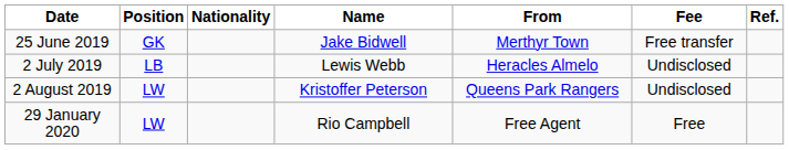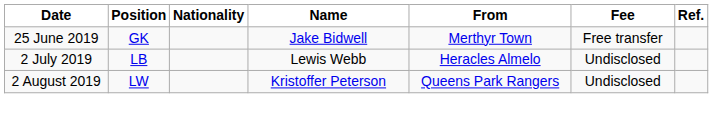 <table class="wikitable" style="text-align:center; font-size:90%; ">
 <tr>
 <th style="background:white; color:black; width:100px;">Date</th>
 <th style="background:white; color:black; width:50px;">Position</th>
 <th style="background:white; color:black; width:50px;">Nationality</th>
 <th style="background:white; color:black; width:160px;">Name</th>
 <th style="background:white; color:black; width:160px;">From</th>
 <th style="background:white; color:black; width:100px;">Fee</th>
 <th style="background:white; color:black;">Ref.</th>
 </tr>
 <tr>
 <td>25 June 2019</td>
 <td><a href='#'>GK</a></td>
 <td></td>
 <td><a href='#'>Jake Bidwell</a></td>
 <td><a href='#'>Merthyr Town</a></td>
 <td>Free transfer</td>
 <td></td>
 </tr>
 <tr>
 <td>2 July 2019</td>
 <td><a href='#'>LB</a></td>
 <td></td>
 <td>Lewis Webb</td>
 <td><a href='#'>Heracles Almelo</a></td>
 <td>Undisclosed</td>
 <td></td>
 </tr>
 <tr>
 <td>2 August 2019</td>
 <td><a href='#'>LW</a></td>
 <td></td>
 <td><a href='#'>Kristoffer Peterson</a></td>
 <td><a href='#'>Queens Park Rangers</a></td>
 <td>Undisclosed</td>
 <td></td>
 </tr>
-<tr>
-<td>29 January 2020</td>
-<td><a href='#'>LW</a></td>
-<td></td>
-<td>Rio Campbell</td>
-<td>Free Agent</td>
-<td>Free</td>
-<td></td>
-</tr>
 </table>
